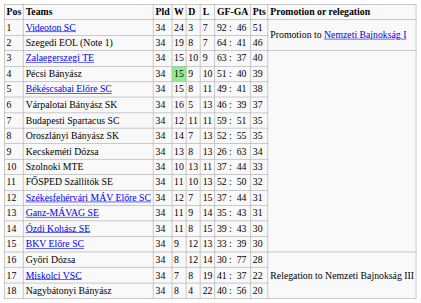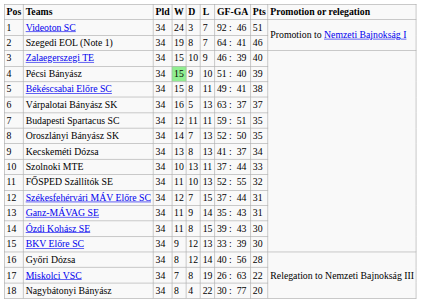 <table class="wikitable">
 <tr>
 <td><strong>Pos</strong></td>
 <td><strong>Teams</strong></td>
 <td><strong>Pld</strong></td>
 <td><strong>W</strong></td>
 <td><strong>D</strong></td>
 <td><strong>L</strong></td>
 <td><strong>GF-GA</strong></td>
 <td><strong>Pts</strong></td>
 <td><strong>Promotion or relegation</strong></td>
 </tr>
 <tr>
 <td>1</td>
 <td><a href='#'>Videoton SC</a></td>
 <td>34</td>
 <td>24</td>
 <td>3</td>
 <td>7</td>
 <td>92 :  46</td>
 <td>51</td>
 <td rowspan="2">Promotion to <a href='#'>Nemzeti Bajnokság I</a></td>
 </tr>
 <tr>
 <td>2</td>
 <td>Szegedi EOL (Note 1)</td>
 <td>34</td>
 <td>19</td>
 <td>8</td>
 <td>7</td>
 <td>64 :  41</td>
 <td>46</td>
 </tr>
 <tr>
 <td>3</td>
 <td><a href='#'>Zalaegerszegi TE</a></td>
 <td>34</td>
 <td>15</td>
 <td>10</td>
 <td>9</td>
-<td>63 :  37</td>
+<td>46 :  39</td>
 <td>40</td>
 <td rowspan="13"></td>
 </tr>
 <tr>
 <td>4</td>
 <td>Pécsi Bányász</td>
 <td>34</td>
 <td style="background: lightgreen;">15</td>
 <td>9</td>
 <td>10</td>
 <td>51 :  40</td>
 <td>39</td>
 </tr>
 <tr>
 <td>5</td>
 <td><a href='#'>Békéscsabai Előre SC</a></td>
 <td>34</td>
 <td>15</td>
 <td>8</td>
 <td>11</td>
 <td>49 :  41</td>
 <td>38</td>
 </tr>
 <tr>
 <td>6</td>
 <td>Várpalotai Bányász SK</td>
 <td>34</td>
 <td>16</td>
 <td>5</td>
 <td>13</td>
-<td>46 :  39</td>
+<td>63 :  37</td>
 <td>37</td>
 </tr>
 <tr>
 <td>7</td>
 <td>Budapesti Spartacus SC</td>
 <td>34</td>
 <td>12</td>
 <td>11</td>
 <td>11</td>
 <td>59 :  51</td>
 <td>35</td>
 </tr>
 <tr>
 <td>8</td>
 <td>Oroszlányi Bányász SK</td>
 <td>34</td>
 <td>14</td>
 <td>7</td>
 <td>13</td>
-<td>52 :  55</td>
+<td>52 :  50</td>
 <td>35</td>
 </tr>
 <tr>
 <td>9</td>
 <td>Kecskeméti Dózsa</td>
 <td>34</td>
 <td>13</td>
 <td>8</td>
 <td>13</td>
-<td>26 :  63</td>
+<td>41 :  37</td>
 <td>34</td>
 </tr>
 <tr>
 <td>10</td>
 <td>Szolnoki MTE</td>
 <td>34</td>
 <td>10</td>
 <td>13</td>
 <td>11</td>
 <td>37 :  44</td>
 <td>33</td>
 </tr>
 <tr>
 <td>11</td>
 <td>FŐSPED Szállítók SE</td>
 <td>34</td>
 <td>11</td>
 <td>10</td>
 <td>13</td>
-<td>52 :  50</td>
+<td>52 :  55</td>
 <td>32</td>
 </tr>
 <tr>
 <td>12</td>
 <td><a href='#'>Székesfehérvári MÁV Előre SC</a></td>
 <td>34</td>
 <td>12</td>
 <td>7</td>
 <td>15</td>
 <td>37 :  44</td>
 <td>31</td>
 </tr>
 <tr>
 <td>13</td>
 <td><a href='#'>Ganz-MÁVAG SE</a></td>
 <td>34</td>
 <td>11</td>
 <td>9</td>
 <td>14</td>
 <td>35 :  43</td>
 <td>31</td>
 </tr>
 <tr>
 <td>14</td>
 <td><a href='#'>Ózdi Kohász SE</a></td>
 <td>34</td>
 <td>11</td>
 <td>8</td>
 <td>15</td>
 <td>39 :  43</td>
 <td>30</td>
 </tr>
 <tr>
 <td>15</td>
 <td><a href='#'>BKV Előre SC</a></td>
 <td>34</td>
 <td>9</td>
 <td>12</td>
 <td>13</td>
 <td>33 :  39</td>
 <td>30</td>
 </tr>
 <tr>
 <td>16</td>
 <td>Győri Dózsa</td>
 <td>34</td>
 <td>8</td>
 <td>12</td>
 <td>14</td>
-<td>30 :  77</td>
+<td>40 :  56</td>
 <td>28</td>
 <td rowspan="3">Relegation to Nemzeti Bajnokság III</td>
 </tr>
 <tr>
 <td>17</td>
 <td><a href='#'>Miskolci VSC</a></td>
 <td>34</td>
 <td>7</td>
 <td>8</td>
 <td>19</td>
-<td>41 :  37</td>
+<td>26 :  63</td>
 <td>22</td>
 </tr>
 <tr>
 <td>18</td>
 <td>Nagybátonyi Bányász</td>
 <td>34</td>
 <td>8</td>
 <td>4</td>
 <td>22</td>
-<td>40 :  56</td>
+<td>30 :  77</td>
 <td>20</td>
 </tr>
 </table>
